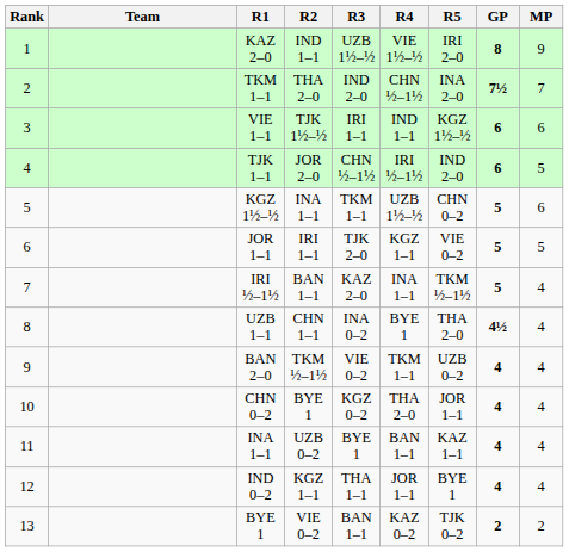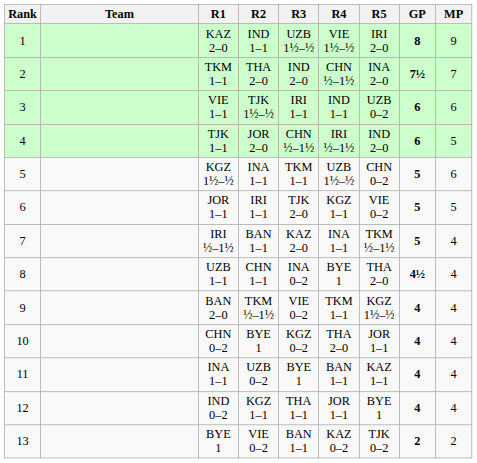 <table class=wikitable style="text-align:center">
 <tr>
 <th width=40>Rank</th>
 <th width=200>Team</th>
 <th width=45>R1</th>
 <th width=45>R2</th>
 <th width=45>R3</th>
 <th width=45>R4</th>
 <th width=45>R5</th>
 <th width=40>GP</th>
 <th width=40>MP</th>
 </tr>
 <tr style="background:#ccffcc;">
 <td>1</td>
 <td align=left></td>
 <td>KAZ<br>2–0</td>
 <td>IND<br>1–1</td>
 <td>UZB<br>1½–½</td>
 <td>VIE<br>1½–½</td>
 <td>IRI<br>2–0</td>
 <td><strong>8</strong></td>
 <td>9</td>
 </tr>
 <tr style="background:#ccffcc;">
 <td>2</td>
 <td align=left></td>
 <td>TKM<br>1–1</td>
 <td>THA<br>2–0</td>
 <td>IND<br>2–0</td>
 <td>CHN<br>½–1½</td>
 <td>INA<br>2–0</td>
 <td><strong>7½</strong></td>
 <td>7</td>
 </tr>
 <tr style="background:#ccffcc;">
 <td>3</td>
 <td align=left></td>
 <td>VIE<br>1–1</td>
 <td>TJK<br>1½–½</td>
 <td>IRI<br>1–1</td>
 <td>IND<br>1–1</td>
-<td>KGZ<br>1½–½</td>
+<td>UZB<br>0–2</td>
 <td><strong>6</strong></td>
 <td>6</td>
 </tr>
 <tr style="background:#ccffcc;">
 <td>4</td>
 <td align=left></td>
 <td>TJK<br>1–1</td>
 <td>JOR<br>2–0</td>
 <td>CHN<br>½–1½</td>
 <td>IRI<br>½–1½</td>
 <td>IND<br>2–0</td>
 <td><strong>6</strong></td>
 <td>5</td>
 </tr>
 <tr>
 <td>5</td>
 <td align=left></td>
 <td>KGZ<br>1½–½</td>
 <td>INA<br>1–1</td>
 <td>TKM<br>1–1</td>
 <td>UZB<br>1½–½</td>
 <td>CHN<br>0–2</td>
 <td><strong>5</strong></td>
 <td>6</td>
 </tr>
 <tr>
 <td>6</td>
 <td align=left></td>
 <td>JOR<br>1–1</td>
 <td>IRI<br>1–1</td>
 <td>TJK<br>2–0</td>
 <td>KGZ<br>1–1</td>
 <td>VIE<br>0–2</td>
 <td><strong>5</strong></td>
 <td>5</td>
 </tr>
 <tr>
 <td>7</td>
 <td align=left></td>
 <td>IRI<br>½–1½</td>
 <td>BAN<br>1–1</td>
 <td>KAZ<br>2–0</td>
 <td>INA<br>1–1</td>
 <td>TKM<br>½–1½</td>
 <td><strong>5</strong></td>
 <td>4</td>
 </tr>
 <tr>
 <td>8</td>
 <td align=left></td>
 <td>UZB<br>1–1</td>
 <td>CHN<br>1–1</td>
 <td>INA<br>0–2</td>
 <td>BYE<br>1</td>
 <td>THA<br>2–0</td>
 <td><strong>4½</strong></td>
 <td>4</td>
 </tr>
 <tr>
 <td>9</td>
 <td align=left></td>
 <td>BAN<br>2–0</td>
 <td>TKM<br>½–1½</td>
 <td>VIE<br>0–2</td>
 <td>TKM<br>1–1</td>
-<td>UZB<br>0–2</td>
+<td>KGZ<br>1½–½</td>
 <td><strong>4</strong></td>
 <td>4</td>
 </tr>
 <tr>
 <td>10</td>
 <td align=left></td>
 <td>CHN<br>0–2</td>
 <td>BYE<br>1</td>
 <td>KGZ<br>0–2</td>
 <td>THA<br>2–0</td>
 <td>JOR<br>1–1</td>
 <td><strong>4</strong></td>
 <td>4</td>
 </tr>
 <tr>
 <td>11</td>
 <td align=left></td>
 <td>INA<br>1–1</td>
 <td>UZB<br>0–2</td>
 <td>BYE<br>1</td>
 <td>BAN<br>1–1</td>
 <td>KAZ<br>1–1</td>
 <td><strong>4</strong></td>
 <td>4</td>
 </tr>
 <tr>
 <td>12</td>
 <td align=left></td>
 <td>IND<br>0–2</td>
 <td>KGZ<br>1–1</td>
 <td>THA<br>1–1</td>
 <td>JOR<br>1–1</td>
 <td>BYE<br>1</td>
 <td><strong>4</strong></td>
 <td>4</td>
 </tr>
 <tr>
 <td>13</td>
 <td align=left></td>
 <td>BYE<br>1</td>
 <td>VIE<br>0–2</td>
 <td>BAN<br>1–1</td>
 <td>KAZ<br>0–2</td>
 <td>TJK<br>0–2</td>
 <td><strong>2</strong></td>
 <td>2</td>
 </tr>
 </table>
